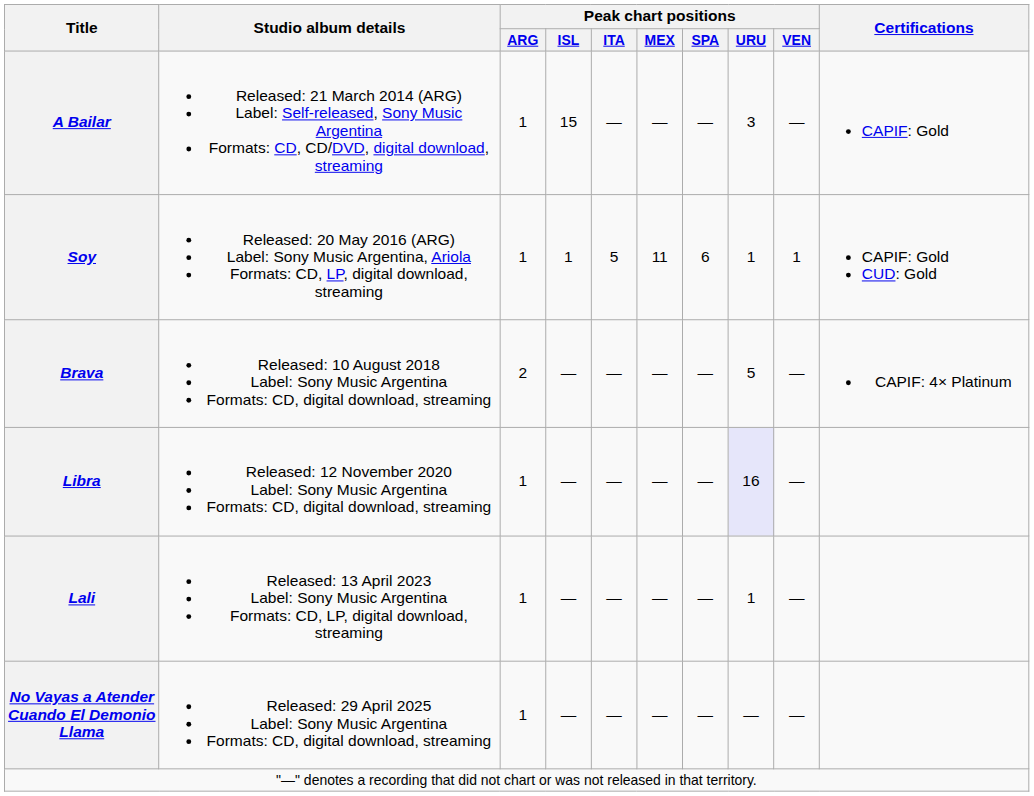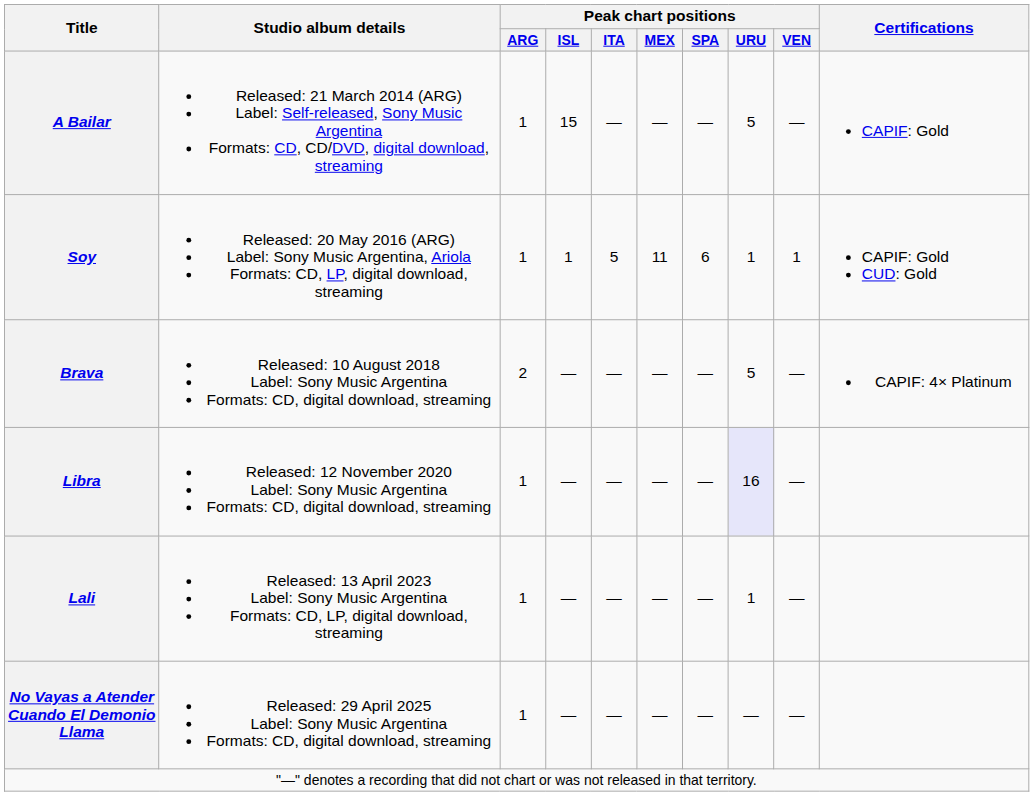 <table class="wikitable plainrowheaders" style="text-align:center;">
 <tr>
 <th scope="col" rowspan="2" style="width:9.5em;">Title</th>
 <th scope="col" rowspan="2" style="width:21.5em;">Studio album details</th>
 <th scope="col" colspan="7">Peak chart positions</th>
 <th scope="col" rowspan="2" style="width:13em;"><a href='#'>Certifications</a></th>
 </tr>
 <tr>
 <th scope="col" style="width:2.8em;font-size:90%;"><a href='#'>ARG</a><br></th>
 <th scope="col" style="width:2.8em;font-size:90%;"><a href='#'>ISL</a><br></th>
 <th scope="col" style="width:2.8em;font-size:90%;"><a href='#'>ITA</a><br></th>
 <th scope="col" style="width:2.8em;font-size:90%;"><a href='#'>MEX</a><br></th>
 <th scope="col" style="width:2.8em;font-size:90%;"><a href='#'>SPA</a><br></th>
 <th scope="col" style="width:2.8em;font-size:90%;"><a href='#'>URU</a><br></th>
 <th scope="col" style="width:2.8em;font-size:90%;"><a href='#'>VEN</a><br></th>
 </tr>
 <tr>
 <th scope="row"><em><a href='#'>A Bailar</a></em></th>
 <td><br><ul><li>Released: 21 March 2014 <span>(ARG)</span></li><li>Label: <a href='#'>Self-released</a>, <a href='#'>Sony Music Argentina</a></li><li>Formats: <a href='#'>CD</a>, CD/<a href='#'>DVD</a>, <a href='#'>digital download</a>, <a href='#'>streaming</a></li></ul></td>
 <td>1</td>
 <td>15</td>
 <td>—</td>
 <td>—</td>
 <td>—</td>
-<td>3</td>
+<td>5</td>
 <td>—</td>
 <td align="left"><br><ul><li><a href='#'>CAPIF</a>: Gold</li></ul></td>
 </tr>
 <tr>
 <th scope="row"><em><a href='#'>Soy</a></em></th>
 <td><br><ul><li>Released: 20 May 2016 <span>(ARG)</span></li><li>Label: Sony Music Argentina, <a href='#'>Ariola</a></li><li>Formats: CD, <a href='#'>LP</a>, digital download, streaming</li></ul></td>
 <td>1</td>
 <td>1</td>
 <td>5</td>
 <td>11</td>
 <td>6</td>
 <td>1</td>
 <td>1</td>
 <td align="left"><br><ul><li>CAPIF: Gold</li><li><a href='#'>CUD</a>: Gold</li></ul></td>
 </tr>
 <tr>
 <th scope="row"><em><a href='#'>Brava</a></em></th>
 <td><br><ul><li>Released: 10 August 2018</li><li>Label: Sony Music Argentina</li><li>Formats: CD, digital download, streaming</li></ul></td>
 <td>2</td>
 <td>—</td>
 <td>—</td>
 <td>—</td>
 <td>—</td>
 <td>5</td>
 <td>—</td>
 <td><br><ul><li>CAPIF: 4× Platinum</li></ul></td>
 </tr>
 <tr>
 <th scope="row"><em><a href='#'>Libra</a></em></th>
 <td><br><ul><li>Released: 12 November 2020</li><li>Label: Sony Music Argentina</li><li>Formats: CD, digital download, streaming</li></ul></td>
 <td>1</td>
 <td>—</td>
 <td>—</td>
 <td>—</td>
 <td>—</td>
 <td style="background: lavender;">16</td>
 <td>—</td>
 <td></td>
 </tr>
 <tr>
 <th scope="row"><em><a href='#'>Lali</a></em></th>
 <td><br><ul><li>Released: 13 April 2023</li><li>Label: Sony Music Argentina</li><li>Formats: CD, LP, digital download, streaming</li></ul></td>
 <td>1</td>
 <td>—</td>
 <td>—</td>
 <td>—</td>
 <td>—</td>
 <td>1</td>
 <td>—</td>
 <td></td>
 </tr>
 <tr>
 <th scope="row"><em><a href='#'>No Vayas a Atender Cuando El Demonio Llama</a></em></th>
 <td><br><ul><li>Released: 29 April 2025</li><li>Label: Sony Music Argentina</li><li>Formats: CD, digital download, streaming</li></ul></td>
 <td>1</td>
 <td>—</td>
 <td>—</td>
 <td>—</td>
 <td>—</td>
 <td>—</td>
 <td>—</td>
 <td></td>
 </tr>
 <tr>
 <td colspan="14" style="font-size:90%">"—" denotes a recording that did not chart or was not released in that territory.</td>
 </tr>
 </table>
